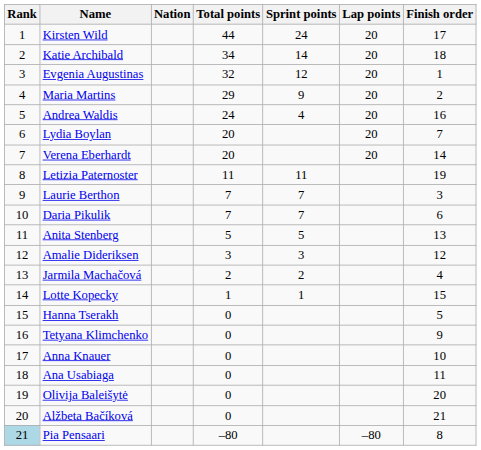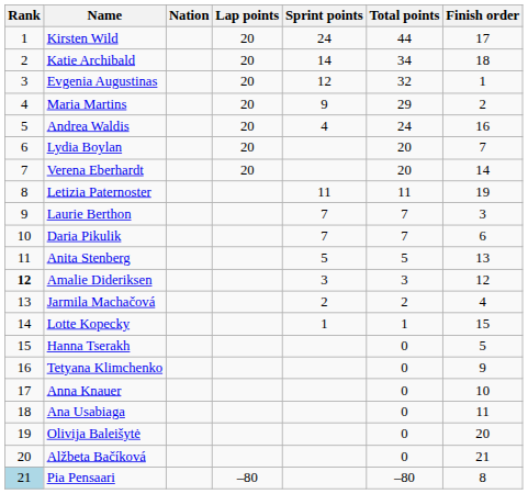 <table class="wikitable sortable" style="text-align:center">
 <tr>
 <th>Rank</th>
 <th>Name</th>
 <th>Nation</th>
+<th>Lap points</th>
+<th>Sprint points</th>
 <th>Total points</th>
-<th>Sprint points</th>
-<th>Lap points</th>
 <th>Finish order</th>
 </tr>
 <tr>
 <td>1</td>
 <td align=left><a href='#'>Kirsten Wild</a></td>
 <td align=left></td>
+<td>20</td>
+<td>24</td>
 <td>44</td>
-<td>24</td>
-<td>20</td>
 <td>17</td>
 </tr>
 <tr>
 <td>2</td>
 <td align=left><a href='#'>Katie Archibald</a></td>
 <td align=left></td>
+<td>20</td>
+<td>14</td>
 <td>34</td>
-<td>14</td>
-<td>20</td>
 <td>18</td>
 </tr>
 <tr>
 <td>3</td>
 <td align=left><a href='#'>Evgenia Augustinas</a></td>
 <td align=left></td>
+<td>20</td>
+<td>12</td>
 <td>32</td>
-<td>12</td>
-<td>20</td>
 <td>1</td>
 </tr>
 <tr>
 <td>4</td>
 <td align=left><a href='#'>Maria Martins</a></td>
 <td align=left></td>
+<td>20</td>
+<td>9</td>
 <td>29</td>
-<td>9</td>
-<td>20</td>
 <td>2</td>
 </tr>
 <tr>
 <td>5</td>
 <td align=left><a href='#'>Andrea Waldis</a></td>
 <td align=left></td>
+<td>20</td>
+<td>4</td>
 <td>24</td>
-<td>4</td>
-<td>20</td>
 <td>16</td>
 </tr>
 <tr>
 <td>6</td>
 <td align=left><a href='#'>Lydia Boylan</a></td>
 <td align=left></td>
 <td>20</td>
 <td></td>
 <td>20</td>
 <td>7</td>
 </tr>
 <tr>
 <td>7</td>
 <td align=left><a href='#'>Verena Eberhardt</a></td>
 <td align=left></td>
 <td>20</td>
 <td></td>
 <td>20</td>
 <td>14</td>
 </tr>
 <tr>
 <td>8</td>
 <td align=left><a href='#'>Letizia Paternoster</a></td>
 <td align=left></td>
+<td></td>
 <td>11</td>
 <td>11</td>
-<td></td>
 <td>19</td>
 </tr>
 <tr>
 <td>9</td>
 <td align=left><a href='#'>Laurie Berthon</a></td>
 <td align=left></td>
+<td></td>
 <td>7</td>
 <td>7</td>
-<td></td>
 <td>3</td>
 </tr>
 <tr>
 <td>10</td>
 <td align=left><a href='#'>Daria Pikulik</a></td>
 <td align=left></td>
+<td></td>
 <td>7</td>
 <td>7</td>
-<td></td>
 <td>6</td>
 </tr>
 <tr>
 <td>11</td>
 <td align=left><a href='#'>Anita Stenberg</a></td>
 <td align=left></td>
+<td></td>
 <td>5</td>
 <td>5</td>
-<td></td>
 <td>13</td>
 </tr>
 <tr>
-<td>12</td>
+<td><strong>12</strong></td>
 <td align=left><a href='#'>Amalie Dideriksen</a></td>
 <td align=left></td>
+<td></td>
 <td>3</td>
 <td>3</td>
-<td></td>
 <td>12</td>
 </tr>
 <tr>
 <td>13</td>
 <td align=left><a href='#'>Jarmila Machačová</a></td>
 <td align=left></td>
+<td></td>
 <td>2</td>
 <td>2</td>
-<td></td>
 <td>4</td>
 </tr>
 <tr>
 <td>14</td>
 <td align=left><a href='#'>Lotte Kopecky</a></td>
 <td align=left></td>
+<td></td>
 <td>1</td>
 <td>1</td>
-<td></td>
 <td>15</td>
 </tr>
 <tr>
 <td>15</td>
 <td align=left><a href='#'>Hanna Tserakh</a></td>
 <td align=left></td>
-<td>0</td>
 <td></td>
 <td></td>
+<td>0</td>
 <td>5</td>
 </tr>
 <tr>
 <td>16</td>
 <td align=left><a href='#'>Tetyana Klimchenko</a></td>
 <td align=left></td>
-<td>0</td>
 <td></td>
 <td></td>
+<td>0</td>
 <td>9</td>
 </tr>
 <tr>
 <td>17</td>
 <td align=left><a href='#'>Anna Knauer</a></td>
 <td align=left></td>
-<td>0</td>
 <td></td>
 <td></td>
+<td>0</td>
 <td>10</td>
 </tr>
 <tr>
 <td>18</td>
 <td align=left><a href='#'>Ana Usabiaga</a></td>
 <td align=left></td>
-<td>0</td>
 <td></td>
 <td></td>
+<td>0</td>
 <td>11</td>
 </tr>
 <tr>
 <td>19</td>
 <td align=left><a href='#'>Olivija Baleišytė</a></td>
 <td align=left></td>
-<td>0</td>
 <td></td>
 <td></td>
+<td>0</td>
 <td>20</td>
 </tr>
 <tr>
 <td>20</td>
 <td align=left><a href='#'>Alžbeta Bačíková</a></td>
 <td align=left></td>
-<td>0</td>
 <td></td>
 <td></td>
+<td>0</td>
 <td>21</td>
 </tr>
 <tr>
 <td style="background: lightblue;">21</td>
 <td align=left><a href='#'>Pia Pensaari</a></td>
 <td align=left></td>
 <td>–80</td>
 <td></td>
 <td>–80</td>
 <td>8</td>
 </tr>
 </table>
